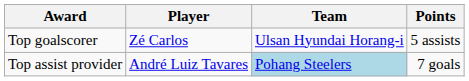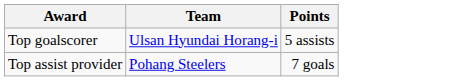 <table class="wikitable">
 <tr>
 <th>Award</th>
-<th>Player</th>
 <th>Team</th>
 <th>Points</th>
 </tr>
 <tr>
 <td>Top goalscorer</td>
-<td> <a href='#'>Zé Carlos</a></td>
 <td><a href='#'>Ulsan Hyundai Horang-i</a></td>
 <td align="right">5 assists</td>
 </tr>
 <tr>
 <td>Top assist provider</td>
-<td> <a href='#'>André Luiz Tavares</a></td>
-<td style="background: lightblue;"><a href='#'>Pohang Steelers</a></td>
+<td><a href='#'>Pohang Steelers</a></td>
 <td align="right">7 goals</td>
 </tr>
 </table>
